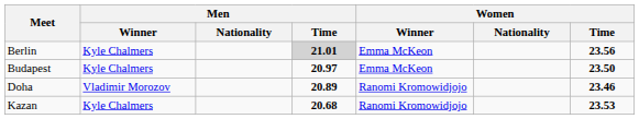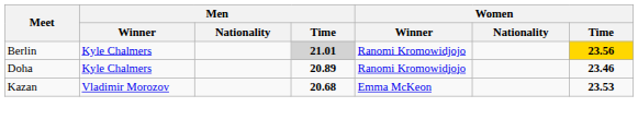 <table class="wikitable">
 <tr>
 <th width=100 rowspan=2>Meet</th>
 <th colspan=3>Men</th>
 <th colspan=3>Women</th>
 </tr>
 <tr>
 <th width=160>Winner</th>
 <th width=130>Nationality</th>
 <th width=85>Time</th>
 <th width=160>Winner</th>
 <th width=130>Nationality</th>
 <th width=85>Time</th>
 </tr>
 <tr>
 <td>Berlin</td>
 <td><a href='#'>Kyle Chalmers</a></td>
 <td></td>
 <td align=center style="background: lightgrey;"><strong>21.01</strong></td>
-<td><a href='#'>Emma McKeon</a></td>
+<td><a href='#'>Ranomi Kromowidjojo</a></td>
 <td></td>
-<td align=center><strong>23.56</strong></td>
-</tr>
-<tr>
-<td>Budapest</td>
-<td><a href='#'>Kyle Chalmers</a></td>
-<td></td>
-<td align=center><strong>20.97</strong></td>
-<td><a href='#'>Emma McKeon</a></td>
-<td></td>
-<td align=center><strong>23.50</strong></td>
+<td align=center style="background: gold;"><strong>23.56</strong></td>
 </tr>
 <tr>
 <td>Doha</td>
-<td><a href='#'>Vladimir Morozov</a></td>
+<td><a href='#'>Kyle Chalmers</a></td>
 <td></td>
 <td align=center><strong>20.89</strong></td>
 <td><a href='#'>Ranomi Kromowidjojo</a></td>
 <td></td>
 <td align=center><strong>23.46</strong></td>
 </tr>
 <tr>
 <td>Kazan</td>
-<td><a href='#'>Kyle Chalmers</a></td>
+<td><a href='#'>Vladimir Morozov</a></td>
 <td></td>
 <td align=center><strong>20.68</strong></td>
-<td><a href='#'>Ranomi Kromowidjojo</a></td>
+<td><a href='#'>Emma McKeon</a></td>
 <td></td>
 <td align=center><strong>23.53</strong></td>
 </tr>
 </table>
